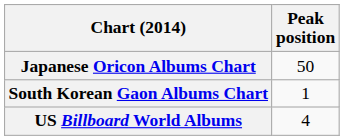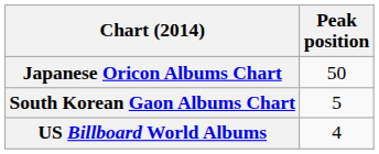 <table class="wikitable sortable plainrowheaders" style="text-align:center;">
 <tr>
 <th>Chart (2014)</th>
 <th>Peak<br>position</th>
 </tr>
 <tr>
 <th scope="row">Japanese <a href='#'>Oricon Albums Chart</a></th>
 <td>50</td>
 </tr>
 <tr>
 <th scope="row">South Korean <a href='#'>Gaon Albums Chart</a></th>
-<td>1</td>
+<td>5</td>
 </tr>
 <tr>
 <th scope="row">US <a href='#'><em>Billboard</em> World Albums</a></th>
 <td>4</td>
 </tr>
 </table>
